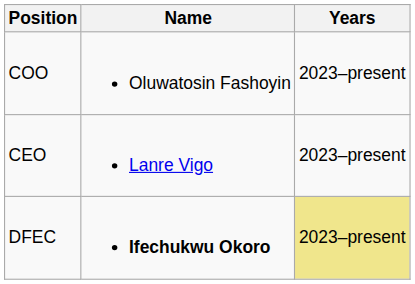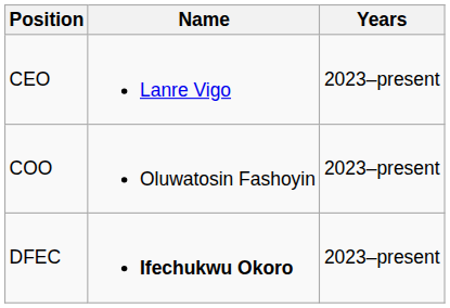 <table class="wikitable">
 <tr>
 <th>Position</th>
 <th>Name</th>
 <th>Years</th>
 </tr>
 <tr>
+<td>CEO</td>
+<td><br><ul><li> <a href='#'>Lanre Vigo</a></li></ul></td>
+<td align=left>2023–present</td>
+</tr>
+<tr>
 <td>COO</td>
 <td><br><ul><li> Oluwatosin Fashoyin</li></ul></td>
 <td align=left>2023–present</td>
 </tr>
 <tr>
-<td>CEO</td>
-<td><br><ul><li> <a href='#'>Lanre Vigo</a></li></ul></td>
+<td>DFEC</td>
+<td><strong><br><ul><li> Ifechukwu Okoro</li></ul></strong></td>
 <td align=left>2023–present</td>
 </tr>
-<tr>
-<td>DFEC</td>
-<td><strong><br><ul><li> Ifechukwu Okoro</li></ul></strong></td>
-<td align=left style="background: khaki;">2023–present</td>
-</tr>
 </table>
